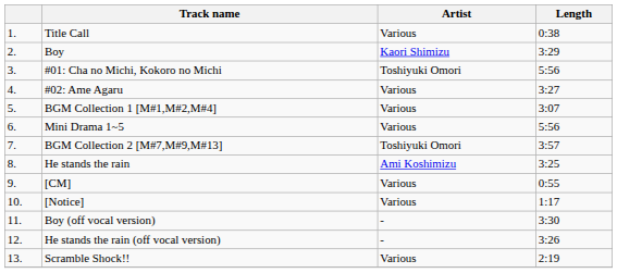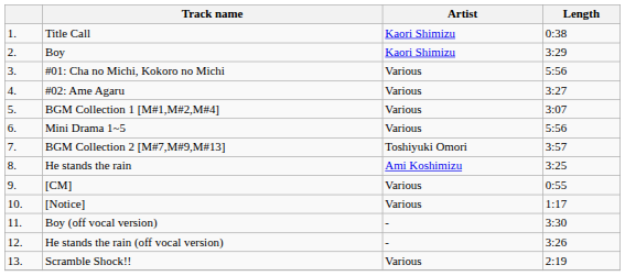 <table class="wikitable" style="width:65%;">
 <tr>
 <th></th>
 <th>Track name</th>
 <th>Artist</th>
 <th>Length</th>
 </tr>
 <tr>
 <td>1.</td>
 <td>Title Call</td>
-<td>Various</td>
+<td><a href='#'>Kaori Shimizu</a></td>
 <td>0:38</td>
 </tr>
 <tr>
 <td>2.</td>
 <td>Boy</td>
 <td><a href='#'>Kaori Shimizu</a></td>
 <td>3:29</td>
 </tr>
 <tr>
 <td>3.</td>
 <td>#01: Cha no Michi, Kokoro no Michi</td>
-<td>Toshiyuki Omori</td>
+<td>Various</td>
 <td>5:56</td>
 </tr>
 <tr>
 <td>4.</td>
 <td>#02: Ame Agaru</td>
 <td>Various</td>
 <td>3:27</td>
 </tr>
 <tr>
 <td>5.</td>
 <td>BGM Collection 1 [M#1,M#2,M#4]</td>
 <td>Various</td>
 <td>3:07</td>
 </tr>
 <tr>
 <td>6.</td>
 <td>Mini Drama 1~5</td>
 <td>Various</td>
 <td>5:56</td>
 </tr>
 <tr>
 <td>7.</td>
 <td>BGM Collection 2 [M#7,M#9,M#13]</td>
 <td>Toshiyuki Omori</td>
 <td>3:57</td>
 </tr>
 <tr>
 <td>8.</td>
 <td>He stands the rain</td>
 <td><a href='#'>Ami Koshimizu</a></td>
 <td>3:25</td>
 </tr>
 <tr>
 <td>9.</td>
 <td>[CM]</td>
 <td>Various</td>
 <td>0:55</td>
 </tr>
 <tr>
 <td>10.</td>
 <td>[Notice]</td>
 <td>Various</td>
 <td>1:17</td>
 </tr>
 <tr>
 <td>11.</td>
 <td>Boy (off vocal version)</td>
 <td>-</td>
 <td>3:30</td>
 </tr>
 <tr>
 <td>12.</td>
 <td>He stands the rain (off vocal version)</td>
 <td>-</td>
 <td>3:26</td>
 </tr>
 <tr>
 <td>13.</td>
 <td>Scramble Shock!!</td>
 <td>Various</td>
 <td>2:19</td>
 </tr>
 <tr>
 </tr>
 </table>
